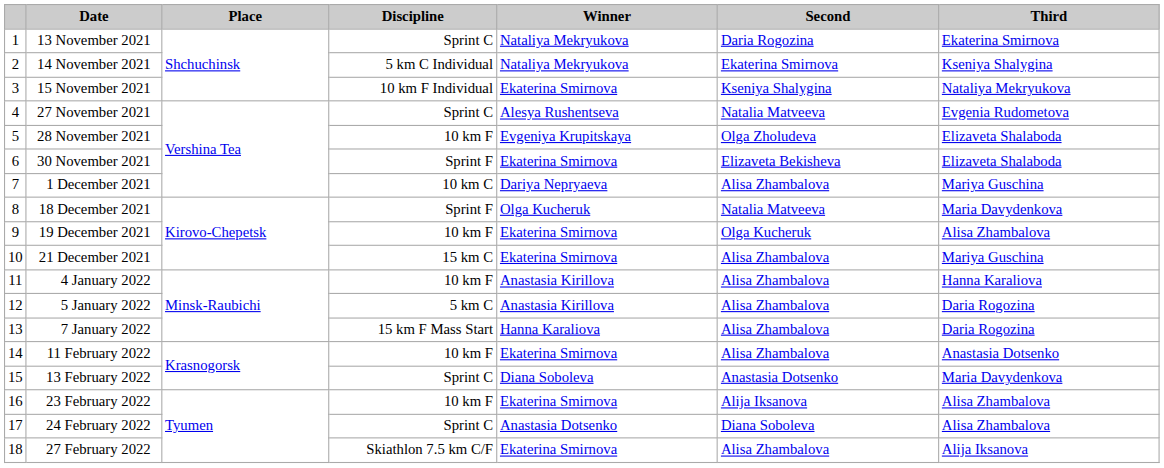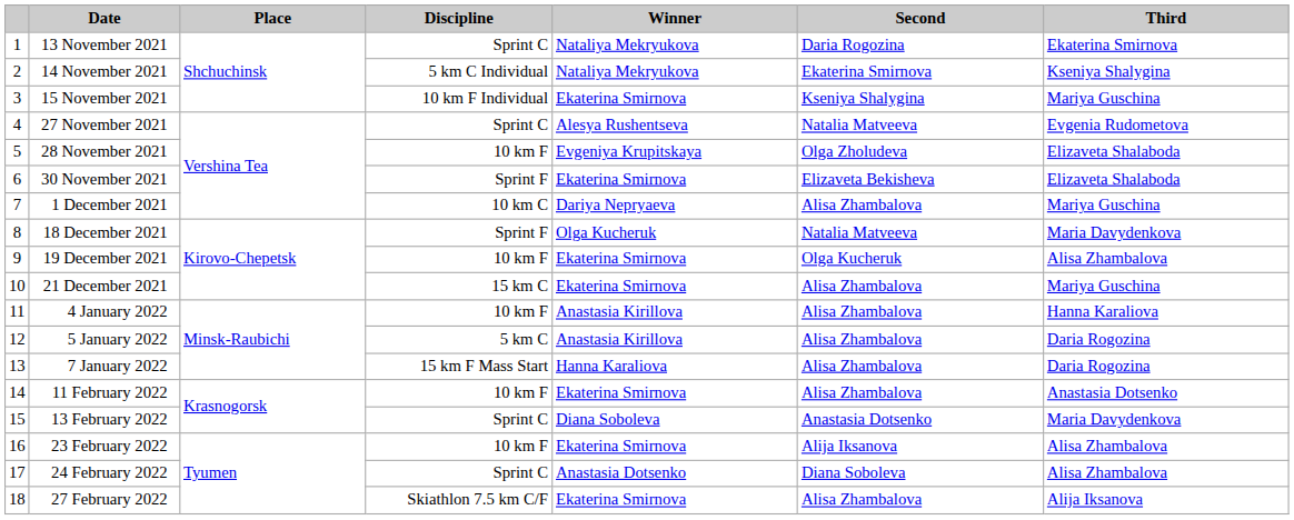 <table class="wikitable plainrowheaders" style="background:#fff; font-size:86%; line-height:16px; border:grey solid 1px; border-collapse:collapse;">
 <tr style="background:#ccc; text-align:center;">
 <th scope="col" style="background:#ccc; width=30 px;"></th>
 <th scope="col" style="background:#ccc; width:120px;">Date</th>
 <th scope="col" style="background:#ccc; width:150px;">Place</th>
 <th scope="col" style="background:#ccc; width:150px;">Discipline</th>
 <th scope="col" style="background:#ccc; width:200px;">Winner</th>
 <th scope="col" style="background:#ccc; width:200px;">Second</th>
 <th scope="col" style="background:#ccc; width:200px;">Third</th>
 </tr>
 <tr>
 <td align=center>1</td>
 <td align=right>13 November 2021  </td>
 <td rowspan=3> <a href='#'>Shchuchinsk</a></td>
 <td align=right>Sprint C</td>
 <td> <a href='#'>Nataliya Mekryukova</a></td>
 <td> <a href='#'>Daria Rogozina</a></td>
 <td> <a href='#'>Ekaterina Smirnova</a></td>
 </tr>
 <tr>
 <td align=center>2</td>
 <td align=right>14 November 2021  </td>
 <td align=right>5 km C Individual</td>
 <td> <a href='#'>Nataliya Mekryukova</a></td>
 <td> <a href='#'>Ekaterina Smirnova</a></td>
 <td> <a href='#'>Kseniya Shalygina</a></td>
 </tr>
 <tr>
 <td align=center>3</td>
 <td align=right>15 November 2021  </td>
 <td align=right>10 km F Individual</td>
 <td> <a href='#'>Ekaterina Smirnova</a></td>
 <td> <a href='#'>Kseniya Shalygina</a></td>
-<td> <a href='#'>Nataliya Mekryukova</a></td>
+<td> <a href='#'>Mariya Guschina</a></td>
 </tr>
 <tr>
 <td align=center>4</td>
 <td align=right>27 November 2021  </td>
 <td rowspan=4> <a href='#'>Vershina Tea</a></td>
 <td align=right>Sprint C</td>
 <td> <a href='#'>Alesya Rushentseva</a></td>
 <td> <a href='#'>Natalia Matveeva</a></td>
 <td> <a href='#'>Evgenia Rudometova</a></td>
 </tr>
 <tr>
 <td align=center>5</td>
 <td align=right>28 November 2021  </td>
 <td align=right>10 km F</td>
 <td> <a href='#'>Evgeniya Krupitskaya</a></td>
 <td> <a href='#'>Olga Zholudeva</a></td>
 <td> <a href='#'>Elizaveta Shalaboda</a></td>
 </tr>
 <tr>
 <td align=center>6</td>
 <td align=right>30 November 2021  </td>
 <td align=right>Sprint F</td>
 <td> <a href='#'>Ekaterina Smirnova</a></td>
 <td> <a href='#'>Elizaveta Bekisheva</a></td>
 <td> <a href='#'>Elizaveta Shalaboda</a></td>
 </tr>
 <tr>
 <td align=center>7</td>
 <td align=right>1 December 2021  </td>
 <td align=right>10 km C</td>
 <td> <a href='#'>Dariya Nepryaeva</a></td>
 <td> <a href='#'>Alisa Zhambalova</a></td>
 <td> <a href='#'>Mariya Guschina</a></td>
 </tr>
 <tr>
 <td align=center>8</td>
 <td align=right>18 December 2021  </td>
 <td rowspan=3> <a href='#'>Kirovo-Chepetsk</a></td>
 <td align=right>Sprint F</td>
 <td> <a href='#'>Olga Kucheruk</a></td>
 <td> <a href='#'>Natalia Matveeva</a></td>
 <td> <a href='#'>Maria Davydenkova</a></td>
 </tr>
 <tr>
 <td align=center>9</td>
 <td align=right>19 December 2021  </td>
 <td align=right>10 km F</td>
 <td> <a href='#'>Ekaterina Smirnova</a></td>
 <td> <a href='#'>Olga Kucheruk</a></td>
 <td> <a href='#'>Alisa Zhambalova</a></td>
 </tr>
 <tr>
 <td align=center>10</td>
 <td align=right>21 December 2021  </td>
 <td align=right>15 km C</td>
 <td> <a href='#'>Ekaterina Smirnova</a></td>
 <td> <a href='#'>Alisa Zhambalova</a></td>
 <td> <a href='#'>Mariya Guschina</a></td>
 </tr>
 <tr>
 <td align=center>11</td>
 <td align=right>4 January 2022  </td>
 <td rowspan=3> <a href='#'>Minsk-Raubichi</a></td>
 <td align=right>10 km F</td>
 <td> <a href='#'>Anastasia Kirillova</a></td>
 <td> <a href='#'>Alisa Zhambalova</a></td>
 <td> <a href='#'>Hanna Karaliova</a></td>
 </tr>
 <tr>
 <td align=center>12</td>
 <td align=right>5 January 2022  </td>
 <td align=right>5 km C</td>
 <td> <a href='#'>Anastasia Kirillova</a></td>
 <td> <a href='#'>Alisa Zhambalova</a></td>
 <td> <a href='#'>Daria Rogozina</a></td>
 </tr>
 <tr>
 <td align=center>13</td>
 <td align=right>7 January 2022  </td>
 <td align=right>15 km F Mass Start</td>
 <td> <a href='#'>Hanna Karaliova</a></td>
 <td> <a href='#'>Alisa Zhambalova</a></td>
 <td> <a href='#'>Daria Rogozina</a></td>
 </tr>
 <tr>
 <td align=center>14</td>
 <td align=right>11 February 2022  </td>
 <td rowspan=2> <a href='#'>Krasnogorsk</a></td>
 <td align=right>10 km F</td>
 <td> <a href='#'>Ekaterina Smirnova</a></td>
 <td> <a href='#'>Alisa Zhambalova</a></td>
 <td> <a href='#'>Anastasia Dotsenko</a></td>
 </tr>
 <tr>
 <td align=center>15</td>
 <td align=right>13 February 2022  </td>
 <td align=right>Sprint C</td>
 <td> <a href='#'>Diana Soboleva</a></td>
 <td> <a href='#'>Anastasia Dotsenko</a></td>
 <td> <a href='#'>Maria Davydenkova</a></td>
 </tr>
 <tr>
 <td align=center>16</td>
 <td align=right>23 February 2022  </td>
 <td rowspan=3> <a href='#'>Tyumen</a></td>
 <td align=right>10 km F</td>
 <td> <a href='#'>Ekaterina Smirnova</a></td>
 <td> <a href='#'>Alija Iksanova</a></td>
 <td> <a href='#'>Alisa Zhambalova</a></td>
 </tr>
 <tr>
 <td align=center>17</td>
 <td align=right>24 February 2022  </td>
 <td align=right>Sprint C</td>
 <td> <a href='#'>Anastasia Dotsenko</a></td>
 <td> <a href='#'>Diana Soboleva</a></td>
 <td> <a href='#'>Alisa Zhambalova</a></td>
 </tr>
 <tr>
 <td align=center>18</td>
 <td align=right>27 February 2022  </td>
 <td align=right>Skiathlon 7.5 km C/F</td>
 <td> <a href='#'>Ekaterina Smirnova</a></td>
 <td> <a href='#'>Alisa Zhambalova</a></td>
 <td> <a href='#'>Alija Iksanova</a></td>
 </tr>
 </table>
